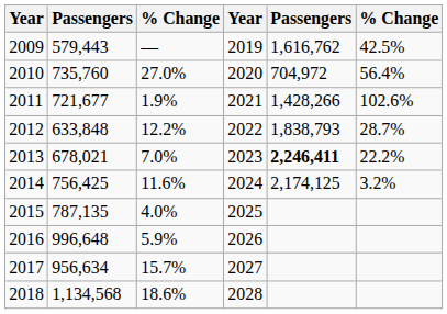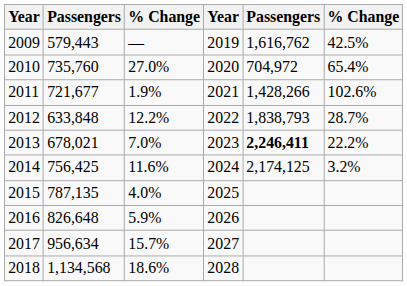 <table class="wikitable">
 <tr>
 <th>Year</th>
 <th>Passengers</th>
 <th>% Change</th>
 <th>Year</th>
 <th>Passengers</th>
 <th>% Change</th>
 </tr>
 <tr>
 <td>2009</td>
 <td>579,443</td>
 <td>—</td>
 <td>2019</td>
 <td>1,616,762</td>
 <td>42.5%</td>
 </tr>
 <tr>
 <td>2010</td>
 <td>735,760</td>
 <td>27.0%</td>
 <td>2020</td>
 <td>704,972</td>
-<td>56.4%</td>
+<td>65.4%</td>
 </tr>
 <tr>
 <td>2011</td>
 <td>721,677</td>
 <td>1.9%</td>
 <td>2021</td>
 <td>1,428,266</td>
 <td>102.6%</td>
 </tr>
 <tr>
 <td>2012</td>
 <td>633,848</td>
 <td>12.2%</td>
 <td>2022</td>
 <td>1,838,793</td>
 <td>28.7%</td>
 </tr>
 <tr>
 <td>2013</td>
 <td>678,021</td>
 <td>7.0%</td>
 <td>2023</td>
 <td><strong>2,246,411</strong></td>
 <td>22.2%</td>
 </tr>
 <tr>
 <td>2014</td>
 <td>756,425</td>
 <td>11.6%</td>
 <td>2024</td>
 <td>2,174,125</td>
 <td>3.2%</td>
 </tr>
 <tr>
 <td>2015</td>
 <td>787,135</td>
 <td>4.0%</td>
 <td>2025</td>
 <td></td>
 <td></td>
 </tr>
 <tr>
 <td>2016</td>
-<td>996,648</td>
+<td>826,648</td>
 <td>5.9%</td>
 <td>2026</td>
 <td></td>
 <td></td>
 </tr>
 <tr>
 <td>2017</td>
 <td>956,634</td>
 <td>15.7%</td>
 <td>2027</td>
 <td></td>
 <td></td>
 </tr>
 <tr>
 <td>2018</td>
 <td>1,134,568</td>
 <td>18.6%</td>
 <td>2028</td>
 <td></td>
 </tr>
 </table>
